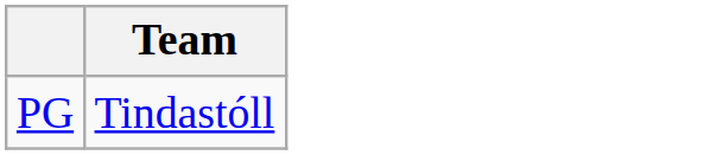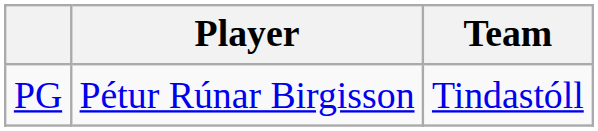 <table class="wikitable">
 <tr>
 <th align="center"></th>
+<th align="center">Player</th>
 <th align="center">Team</th>
 </tr>
 <tr>
 <td align=center><a href='#'>PG</a></td>
+<td> <a href='#'>Pétur Rúnar Birgisson</a></td>
 <td><a href='#'>Tindastóll</a></td>
 </tr>
 </table>
